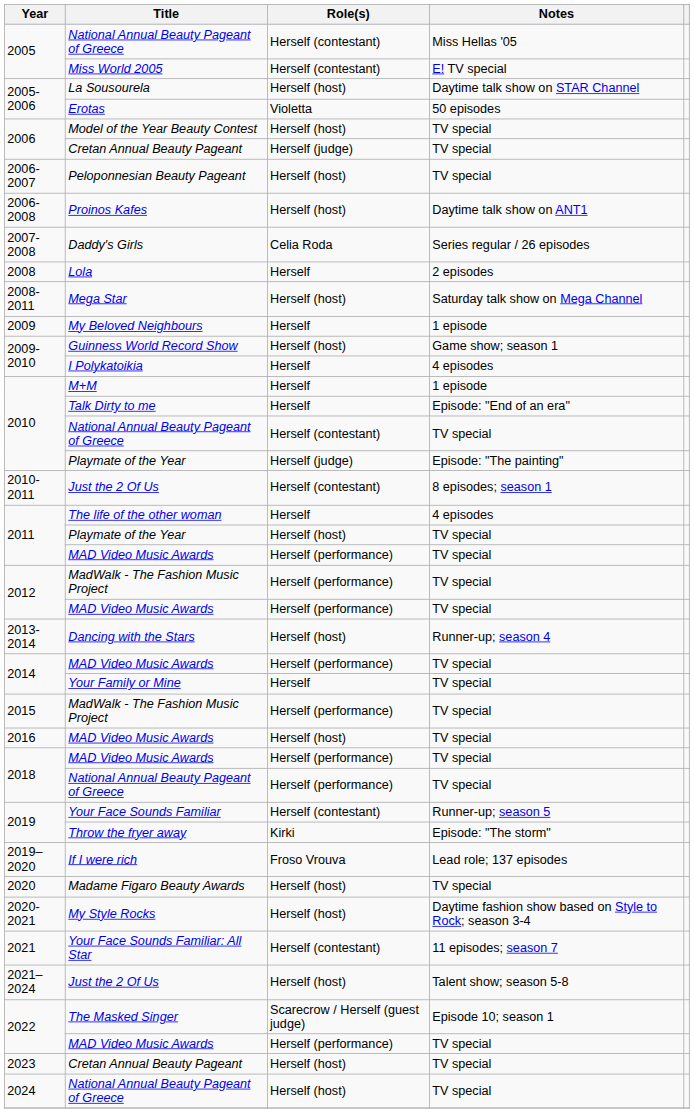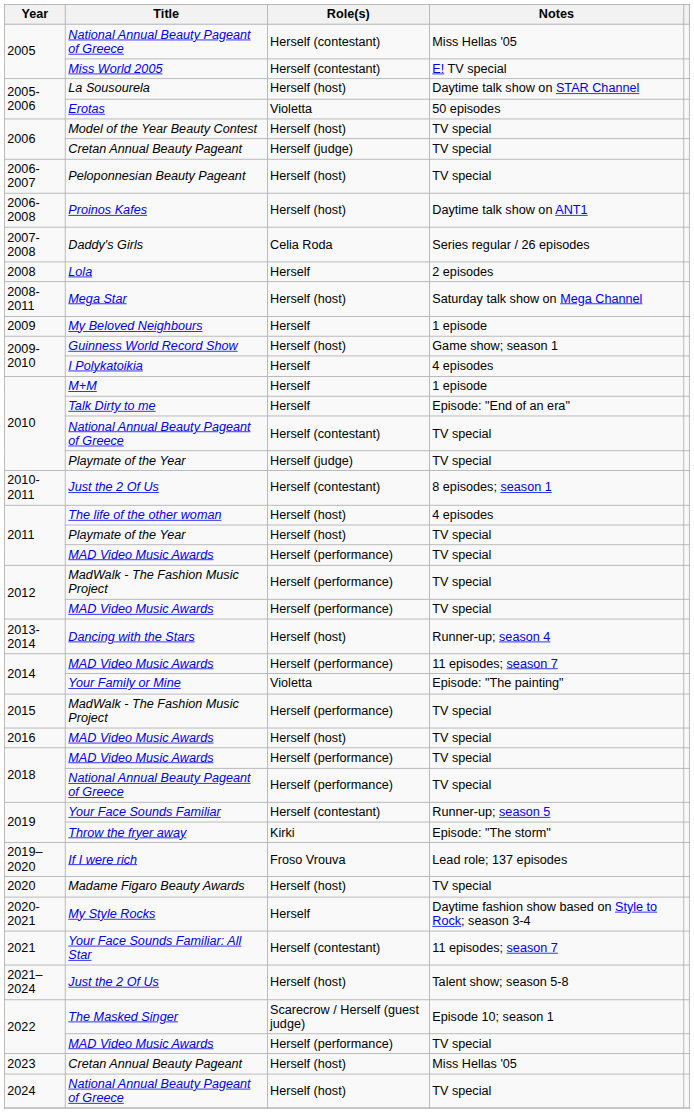 <table class="wikitable">
 <tr style="background:#b0c4de; text-align:center;">
 <th>Year</th>
 <th>Title</th>
 <th>Role(s)</th>
 <th class="unsortable">Notes</th>
 <th class="unsortable"></th>
 </tr>
 <tr>
 <td rowspan="2">2005</td>
 <td><em><a href='#'>National Annual Beauty Pageant of Greece</a></em></td>
 <td>Herself (contestant)</td>
 <td>Miss Hellas '05</td>
 <td></td>
 </tr>
 <tr>
 <td><em><a href='#'>Miss World 2005</a></em></td>
 <td>Herself (contestant)</td>
 <td><a href='#'>E!</a> TV special</td>
 <td></td>
 </tr>
 <tr>
 <td rowspan="2">2005-2006</td>
 <td><em>La Sousourela</em></td>
 <td>Herself (host)</td>
 <td>Daytime talk show on <a href='#'>STAR Channel</a></td>
 <td></td>
 </tr>
 <tr>
 <td><em><a href='#'>Erotas</a></em></td>
 <td>Violetta</td>
 <td>50 episodes</td>
 <td></td>
 </tr>
 <tr>
 <td rowspan="2">2006</td>
 <td><em>Model of the Year Beauty Contest</em></td>
 <td>Herself (host)</td>
 <td>TV special</td>
 <td></td>
 </tr>
 <tr>
 <td><em>Cretan Annual Beauty Pageant</em></td>
 <td>Herself (judge)</td>
 <td>TV special</td>
 <td></td>
 </tr>
 <tr>
 <td>2006-2007</td>
 <td><em>Peloponnesian Beauty Pageant</em></td>
 <td>Herself (host)</td>
 <td>TV special</td>
 <td></td>
 </tr>
 <tr>
 <td>2006-2008</td>
 <td><em><a href='#'>Proinos Kafes</a></em></td>
 <td>Herself (host)</td>
 <td>Daytime talk show on <a href='#'>ANT1</a></td>
 <td></td>
 </tr>
 <tr>
 <td>2007-2008</td>
 <td><em>Daddy's Girls</em></td>
 <td>Celia Roda</td>
 <td>Series regular / 26 episodes</td>
 <td></td>
 </tr>
 <tr>
 <td>2008</td>
 <td><em><a href='#'>Lola</a></em></td>
 <td>Herself</td>
 <td>2 episodes</td>
 <td></td>
 </tr>
 <tr>
 <td>2008-2011</td>
 <td><em><a href='#'>Mega Star</a></em></td>
 <td>Herself (host)</td>
 <td>Saturday talk show on <a href='#'>Mega Channel</a></td>
 <td></td>
 </tr>
 <tr>
 <td>2009</td>
 <td><em><a href='#'>My Beloved Neighbours</a></em></td>
 <td>Herself</td>
 <td>1 episode</td>
 <td></td>
 </tr>
 <tr>
 <td rowspan="2">2009-2010</td>
 <td><em><a href='#'>Guinness World Record Show</a></em></td>
 <td>Herself (host)</td>
 <td>Game show; season 1</td>
 <td></td>
 </tr>
 <tr>
 <td><em><a href='#'>I Polykatoikia</a></em></td>
 <td>Herself</td>
 <td>4 episodes</td>
 <td></td>
 </tr>
 <tr>
 <td rowspan="4">2010</td>
 <td><em><a href='#'>M+M</a></em></td>
 <td>Herself</td>
 <td>1 episode</td>
 <td></td>
 </tr>
 <tr>
 <td><em><a href='#'>Talk Dirty to me</a></em></td>
 <td>Herself</td>
 <td>Episode: "End of an era"</td>
 <td></td>
 </tr>
 <tr>
 <td><em><a href='#'>National Annual Beauty Pageant of Greece</a></em></td>
 <td>Herself (contestant)</td>
 <td>TV special</td>
 <td></td>
 </tr>
 <tr>
 <td><em>Playmate of the Year</em></td>
 <td>Herself (judge)</td>
-<td>Episode: "The painting"</td>
+<td>TV special</td>
 <td></td>
 </tr>
 <tr>
 <td>2010-2011</td>
 <td><em><a href='#'>Just the 2 Of Us</a></em></td>
 <td>Herself (contestant)</td>
 <td>8 episodes; <a href='#'>season 1</a></td>
 <td></td>
 </tr>
 <tr>
 <td rowspan="3">2011</td>
 <td><em><a href='#'>The life of the other woman</a></em></td>
-<td>Herself</td>
+<td>Herself (host)</td>
 <td>4 episodes</td>
 <td></td>
 </tr>
 <tr>
 <td><em>Playmate of the Year</em></td>
 <td>Herself (host)</td>
 <td>TV special</td>
 <td></td>
 </tr>
 <tr>
 <td><em><a href='#'>MAD Video Music Awards</a></em></td>
 <td>Herself (performance)</td>
 <td>TV special</td>
 <td></td>
 </tr>
 <tr>
 <td rowspan="2">2012</td>
 <td><em>MadWalk - The Fashion Music Project</em></td>
 <td>Herself (performance)</td>
 <td>TV special</td>
 <td></td>
 </tr>
 <tr>
 <td><em><a href='#'>MAD Video Music Awards</a></em></td>
 <td>Herself (performance)</td>
 <td>TV special</td>
 <td></td>
 </tr>
 <tr>
 <td>2013-2014</td>
 <td><em><a href='#'>Dancing with the Stars</a></em></td>
 <td>Herself (host)</td>
 <td>Runner-up; <a href='#'>season 4</a></td>
 <td></td>
 </tr>
 <tr>
 <td rowspan="2">2014</td>
 <td><em><a href='#'>MAD Video Music Awards</a></em></td>
 <td>Herself (performance)</td>
-<td>TV special</td>
+<td>11 episodes; <a href='#'>season 7</a></td>
 <td></td>
 </tr>
 <tr>
 <td><em><a href='#'>Your Family or Mine</a></em></td>
-<td>Herself</td>
-<td>TV special</td>
+<td>Violetta</td>
+<td>Episode: "The painting"</td>
 <td></td>
 </tr>
 <tr>
 <td>2015</td>
 <td><em>MadWalk - The Fashion Music Project</em></td>
 <td>Herself (performance)</td>
 <td>TV special</td>
 <td></td>
 </tr>
 <tr>
 <td>2016</td>
 <td><em><a href='#'>MAD Video Music Awards</a></em></td>
 <td>Herself (host)</td>
 <td>TV special</td>
 <td></td>
 </tr>
 <tr>
 <td rowspan="2">2018</td>
 <td><em><a href='#'>MAD Video Music Awards</a></em></td>
 <td>Herself (performance)</td>
 <td>TV special</td>
 <td></td>
 </tr>
 <tr>
 <td><em><a href='#'>National Annual Beauty Pageant of Greece</a></em></td>
 <td>Herself (performance)</td>
 <td>TV special</td>
 <td></td>
 </tr>
 <tr>
 <td rowspan="2">2019</td>
 <td><em><a href='#'>Your Face Sounds Familiar</a></em></td>
 <td>Herself (contestant)</td>
 <td>Runner-up; <a href='#'>season 5</a></td>
 <td></td>
 </tr>
 <tr>
 <td><em><a href='#'>Throw the fryer away</a></em></td>
 <td>Kirki</td>
 <td>Episode: "The storm"</td>
 <td></td>
 </tr>
 <tr>
 <td>2019–2020</td>
 <td><em><a href='#'>If I were rich</a></em></td>
 <td>Froso Vrouva</td>
 <td>Lead role; 137 episodes</td>
 <td></td>
 </tr>
 <tr>
 <td>2020</td>
 <td><em>Madame Figaro Βeauty Awards</em></td>
 <td>Herself (host)</td>
 <td>TV special</td>
 <td></td>
 </tr>
 <tr>
 <td>2020-2021</td>
 <td><em><a href='#'>My Style Rocks</a></em></td>
-<td>Herself (host)</td>
+<td>Herself</td>
 <td>Daytime fashion show based on <a href='#'>Style to Rock</a>; season 3-4</td>
 <td></td>
 </tr>
 <tr>
 <td>2021</td>
 <td><em><a href='#'>Your Face Sounds Familiar: All Star</a></em></td>
 <td>Herself (contestant)</td>
 <td>11 episodes; <a href='#'>season 7</a></td>
 <td></td>
 </tr>
 <tr>
 <td>2021–2024</td>
 <td><em><a href='#'>Just the 2 Of Us</a></em></td>
 <td>Herself (host)</td>
 <td>Talent show; season 5-8</td>
 <td></td>
 </tr>
 <tr>
 <td rowspan="2">2022</td>
 <td><em><a href='#'>The Masked Singer</a></em></td>
 <td>Scarecrow / Herself (guest judge)</td>
 <td>Episode 10; season 1</td>
 <td></td>
 </tr>
 <tr>
 <td><em><a href='#'>MAD Video Music Awards</a></em></td>
 <td>Herself (performance)</td>
 <td>TV special</td>
 <td></td>
 </tr>
 <tr>
 <td>2023</td>
 <td><em>Cretan Annual Beauty Pageant</em></td>
 <td>Herself (host)</td>
-<td>TV special</td>
+<td>Miss Hellas '05</td>
 <td></td>
 </tr>
 <tr>
 <td>2024</td>
 <td><em><a href='#'>National Annual Beauty Pageant of Greece</a></em></td>
 <td>Herself (host)</td>
 <td>TV special</td>
 <td></td>
 </tr>
 <tr>
 </tr>
 </table>
